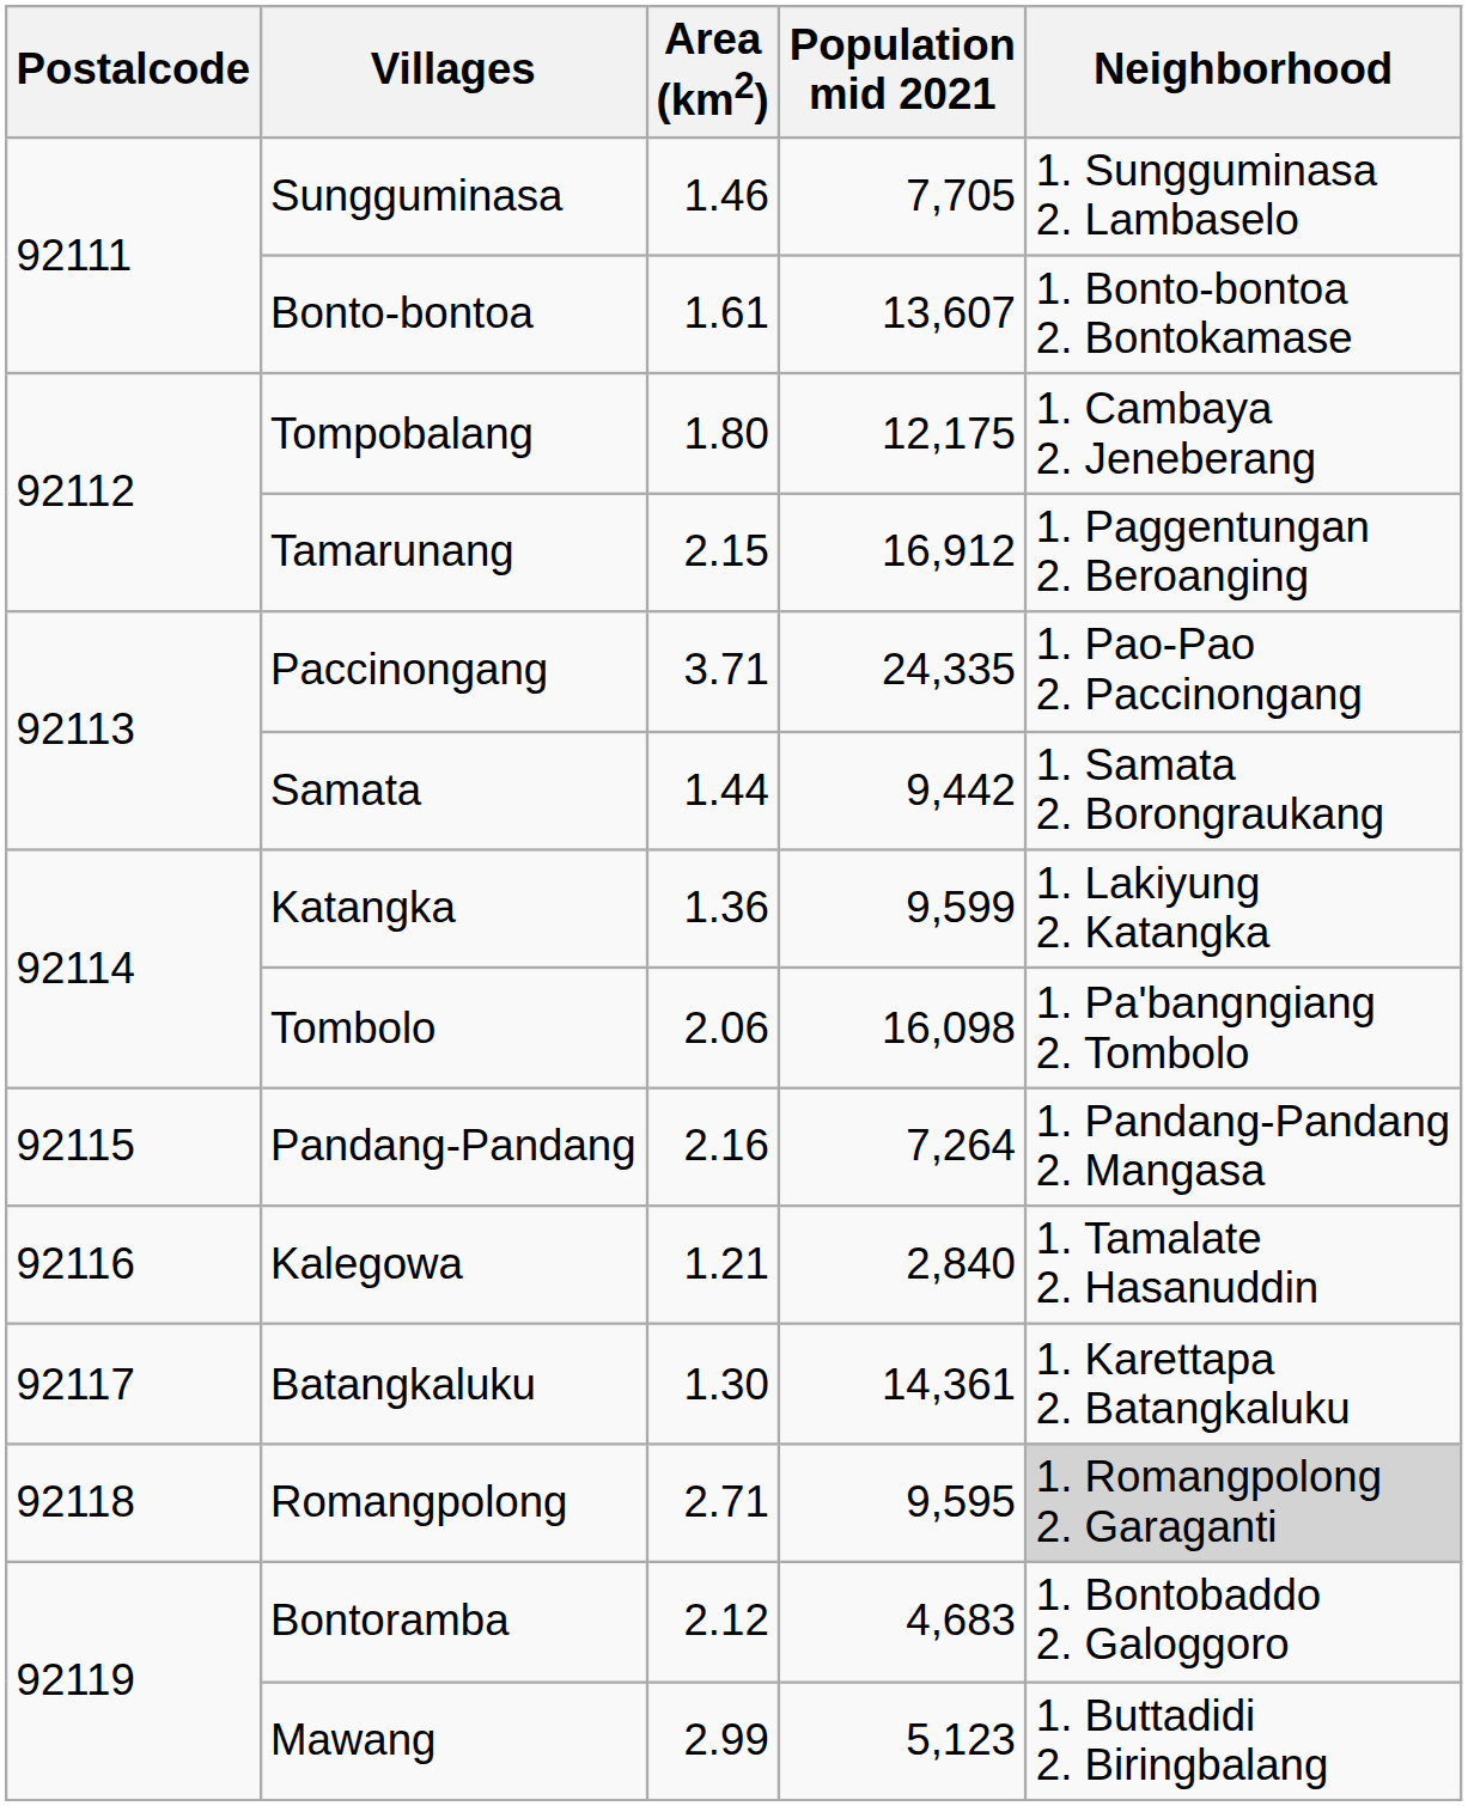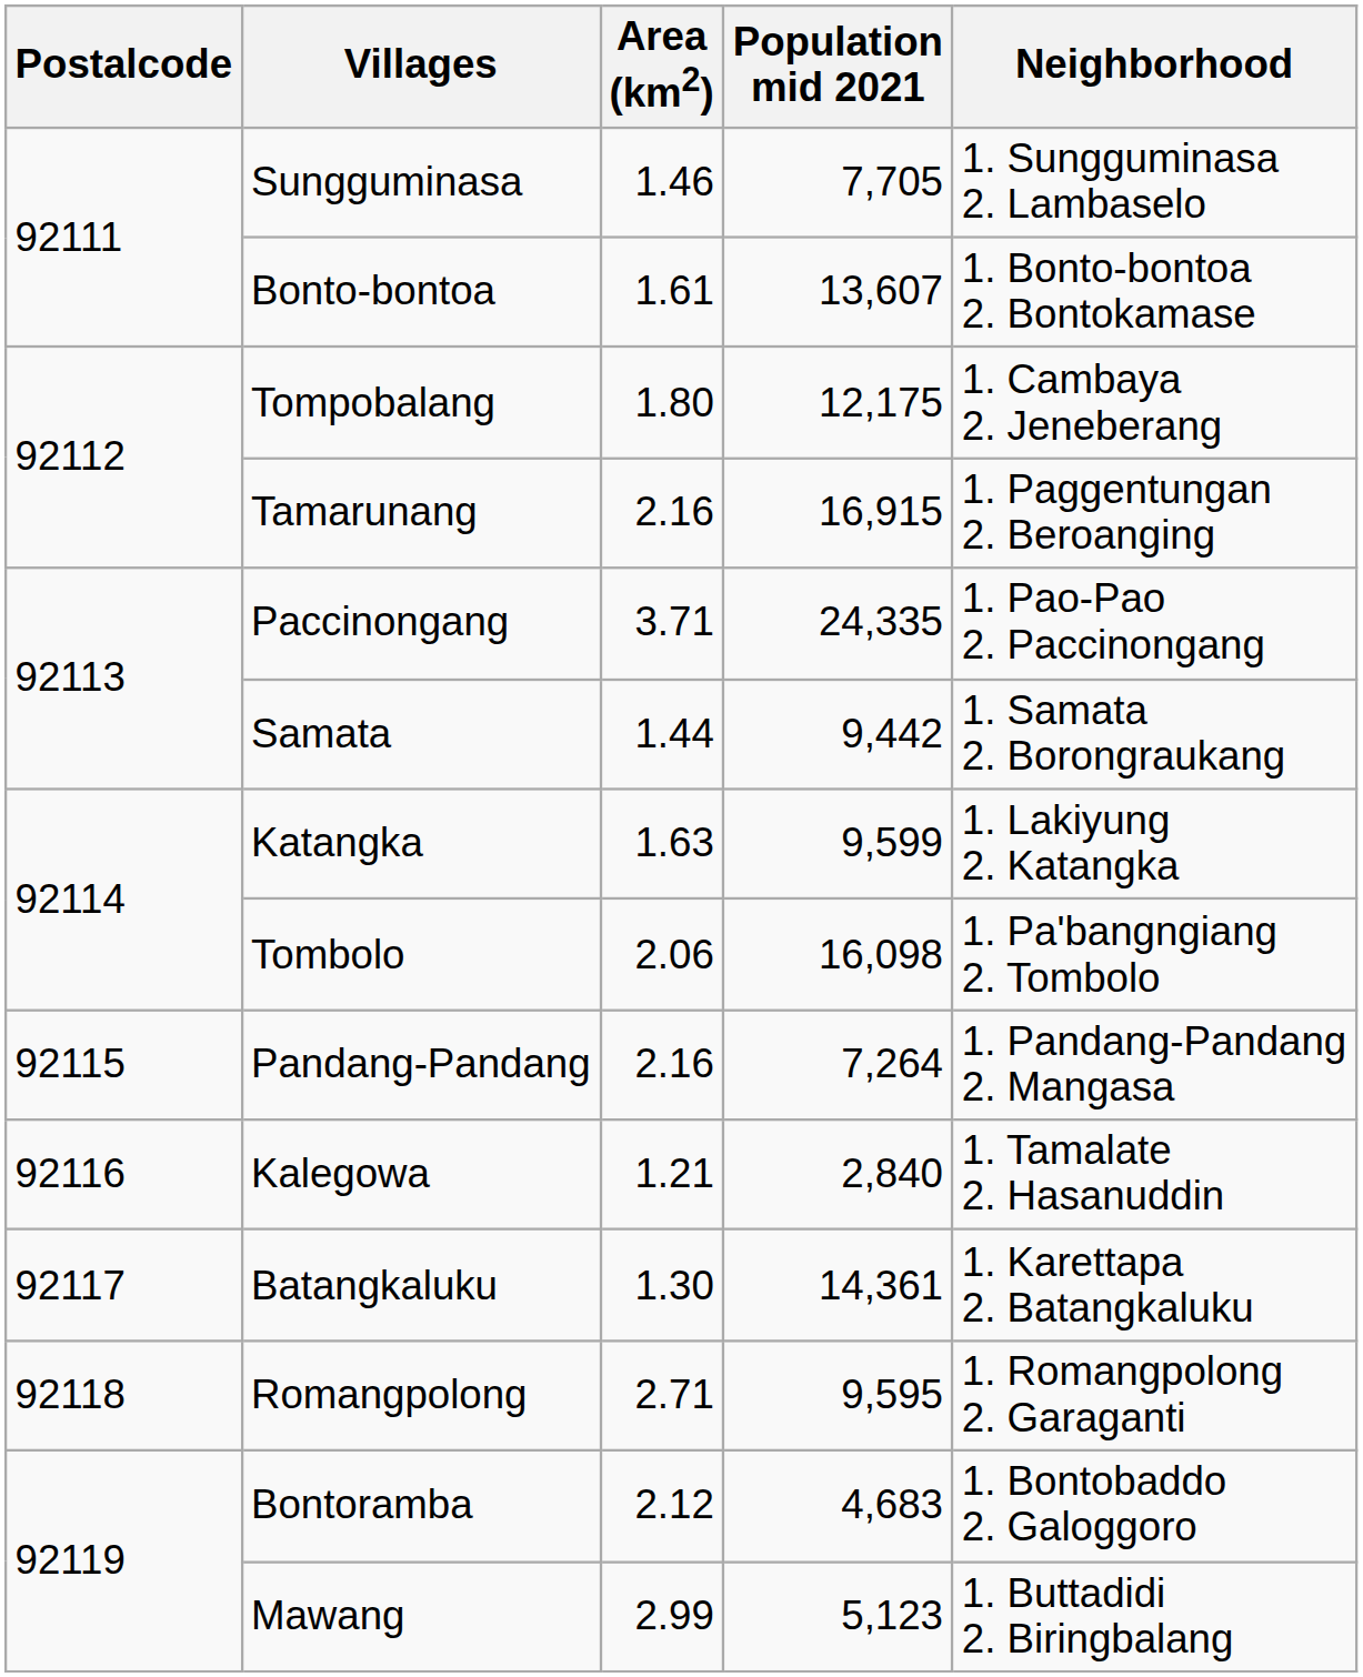 <table class="wikitable">
 <tr>
 <th>Postalcode</th>
 <th>Villages</th>
 <th>Area <br>(km<sup>2</sup>)</th>
 <th>Population<br>mid 2021</th>
 <th>Neighborhood</th>
 </tr>
 <tr>
 <td rowspan="2">92111</td>
 <td>Sungguminasa</td>
 <td align="right">1.46</td>
 <td align="right">7,705</td>
 <td>1. Sungguminasa<br>2. Lambaselo</td>
 </tr>
 <tr>
 <td>Bonto-bontoa</td>
 <td align="right">1.61</td>
 <td align="right">13,607</td>
 <td>1. Bonto-bontoa<br>2. Bontokamase</td>
 </tr>
 <tr>
 <td rowspan="2">92112</td>
 <td>Tompobalang</td>
 <td align="right">1.80</td>
 <td align="right">12,175</td>
 <td>1. Cambaya<br>2. Jeneberang</td>
 </tr>
 <tr>
 <td>Tamarunang</td>
-<td align="right">2.15</td>
-<td align="right">16,912</td>
+<td align="right">2.16</td>
+<td align="right">16,915</td>
 <td>1. Paggentungan<br>2. Beroanging</td>
 </tr>
 <tr>
 <td rowspan="2">92113</td>
 <td>Paccinongang</td>
 <td align="right">3.71</td>
 <td align="right">24,335</td>
 <td>1. Pao-Pao<br>2. Paccinongang</td>
 </tr>
 <tr>
 <td>Samata</td>
 <td align="right">1.44</td>
 <td align="right">9,442</td>
 <td>1. Samata<br>2. Borongraukang</td>
 </tr>
 <tr>
 <td rowspan="2">92114</td>
 <td>Katangka</td>
-<td align="right">1.36</td>
+<td align="right">1.63</td>
 <td align="right">9,599</td>
 <td>1. Lakiyung<br>2. Katangka</td>
 </tr>
 <tr>
 <td>Tombolo</td>
 <td align="right">2.06</td>
 <td align="right">16,098</td>
 <td>1. Pa'bangngiang<br>2. Tombolo</td>
 </tr>
 <tr>
 <td>92115</td>
 <td>Pandang-Pandang</td>
 <td align="right">2.16</td>
 <td align="right">7,264</td>
 <td>1. Pandang-Pandang<br>2. Mangasa</td>
 </tr>
 <tr>
 <td>92116</td>
 <td>Kalegowa</td>
 <td align="right">1.21</td>
 <td align="right">2,840</td>
 <td>1. Tamalate<br>2. Hasanuddin</td>
 </tr>
 <tr>
 <td>92117</td>
 <td>Batangkaluku</td>
 <td align="right">1.30</td>
 <td align="right">14,361</td>
 <td>1. Karettapa<br>2. Batangkaluku</td>
 </tr>
 <tr>
 <td>92118</td>
 <td>Romangpolong</td>
 <td align="right">2.71</td>
 <td align="right">9,595</td>
-<td style="background: lightgrey;">1. Romangpolong<br>2. Garaganti</td>
+<td>1. Romangpolong<br>2. Garaganti</td>
 </tr>
 <tr>
 <td rowspan="2">92119</td>
 <td>Bontoramba</td>
 <td align="right">2.12</td>
 <td align="right">4,683</td>
 <td>1. Bontobaddo<br>2. Galoggoro</td>
 </tr>
 <tr>
 <td>Mawang</td>
 <td align="right">2.99</td>
 <td align="right">5,123</td>
 <td>1. Buttadidi<br>2. Biringbalang</td>
 </tr>
 </table>
